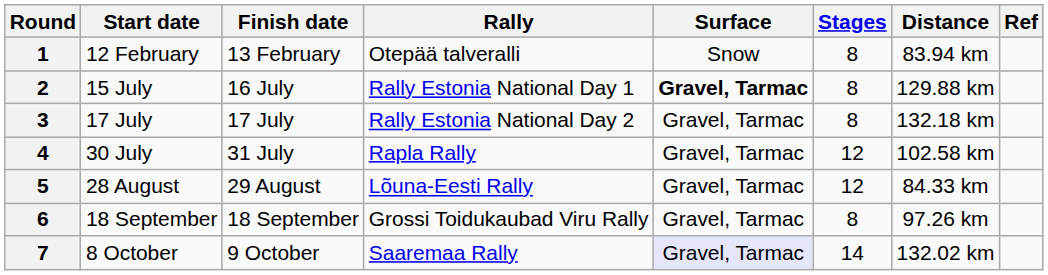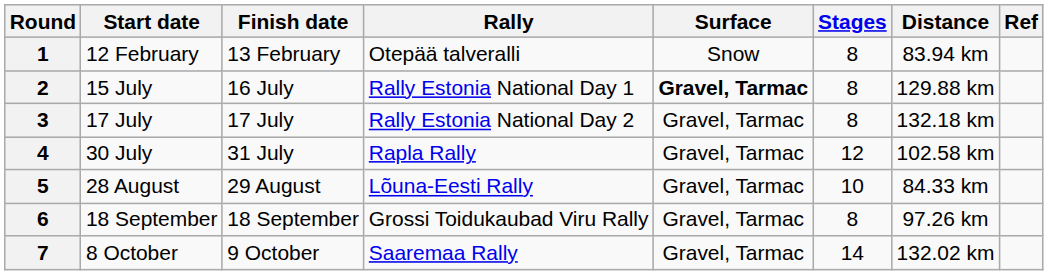 <table class="wikitable" style="font-size: 85%">
 <tr>
 <th>Round</th>
 <th>Start date</th>
 <th>Finish date</th>
 <th>Rally</th>
 <th>Surface</th>
 <th><a href='#'>Stages</a></th>
 <th>Distance</th>
 <th>Ref</th>
 </tr>
 <tr>
 <th>1</th>
 <td>12 February</td>
 <td>13 February</td>
 <td> Otepää talveralli</td>
 <td align="center">Snow</td>
 <td align="center">8</td>
 <td align="center">83.94 km</td>
 <td></td>
 </tr>
 <tr>
 <th>2</th>
 <td>15 July</td>
 <td>16 July</td>
 <td nowrap=""> <a href='#'>Rally Estonia</a> National Day 1</td>
 <td align="center"><strong>Gravel,  Tarmac</strong></td>
 <td align="center">8</td>
 <td align="center">129.88 km</td>
 <td></td>
 </tr>
 <tr>
 <th>3</th>
 <td>17 July</td>
 <td>17 July</td>
 <td> <a href='#'>Rally Estonia</a> National Day 2</td>
 <td align="center">Gravel, Tarmac</td>
 <td align="center">8</td>
 <td align="center">132.18 km</td>
 <td></td>
 </tr>
 <tr>
 <th>4</th>
 <td>30 July</td>
 <td>31 July</td>
 <td> <a href='#'>Rapla Rally</a></td>
 <td align="center">Gravel, Tarmac</td>
 <td align="center">12</td>
 <td align="center">102.58 km</td>
 <td></td>
 </tr>
 <tr>
 <th>5</th>
 <td>28 August</td>
 <td>29 August</td>
 <td> <a href='#'>Lõuna-Eesti Rally</a></td>
 <td align="center">Gravel, Tarmac</td>
-<td align="center">12</td>
+<td align="center">10</td>
 <td align="center">84.33 km</td>
 <td></td>
 </tr>
 <tr>
 <th>6</th>
 <td>18 September</td>
 <td>18 September</td>
 <td> Grossi Toidukaubad Viru Rally</td>
 <td align="center">Gravel, Tarmac</td>
 <td align="center">8</td>
 <td align="center">97.26 km</td>
 <td></td>
 </tr>
 <tr>
 <th>7</th>
 <td>8 October</td>
 <td>9 October</td>
 <td> <a href='#'>Saaremaa Rally</a></td>
-<td align="center" style="background: lavender;">Gravel, Tarmac</td>
+<td align="center">Gravel, Tarmac</td>
 <td align="center">14</td>
 <td align="center">132.02 km</td>
 <td></td>
 </tr>
 </table>
